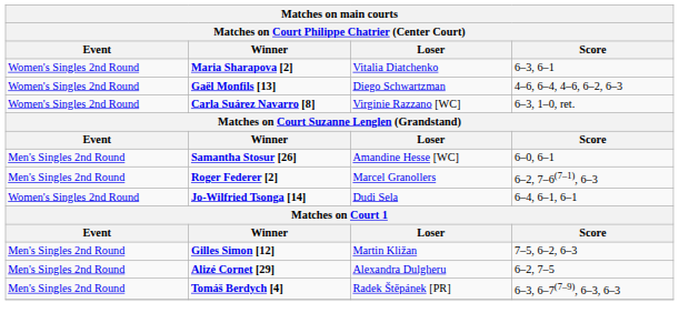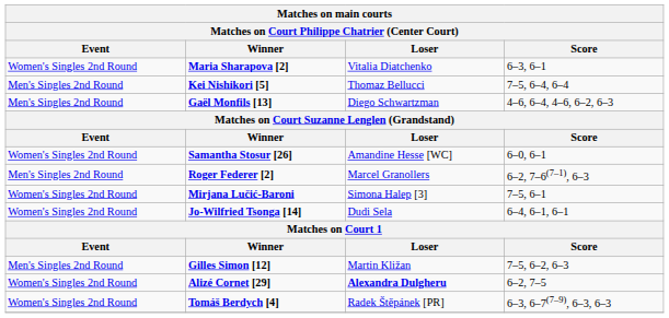 <table class="wikitable collapsible uncollapsed" style=margin:auto>
 <tr>
 <th colspan=4 style=white-space:nowrap>Matches on main courts</th>
 </tr>
 <tr>
 <th colspan=4><strong>Matches on <a href='#'>Court Philippe Chatrier</a> (Center Court)</strong></th>
 </tr>
 <tr>
 <th width=250>Event</th>
 <th width=220>Winner</th>
 <th width=220>Loser</th>
 <th width=220>Score</th>
 </tr>
 <tr>
 <td><a href='#'>Women's Singles 2nd Round</a></td>
 <td> <strong><a href='#'>Maria Sharapova</a> [2]</strong></td>
 <td> <a href='#'>Vitalia Diatchenko</a></td>
 <td>6–3, 6–1</td>
 </tr>
 <tr>
-<td><a href='#'>Women's Singles 2nd Round</a></td>
+<td><a href='#'>Men's Singles 2nd Round</a></td>
+<td> <strong><a href='#'>Kei Nishikori</a> [5]</strong></td>
+<td> <a href='#'>Thomaz Bellucci</a></td>
+<td>7–5, 6–4, 6–4</td>
+</tr>
+<tr>
+<td><a href='#'>Men's Singles 2nd Round</a></td>
 <td> <strong><a href='#'>Gaël Monfils</a> [13]</strong></td>
 <td> <a href='#'>Diego Schwartzman</a></td>
 <td>4–6, 6–4, 4–6, 6–2, 6–3</td>
-</tr>
-<tr>
-<td><a href='#'>Women's Singles 2nd Round</a></td>
-<td> <strong><a href='#'>Carla Suárez Navarro</a> [8]</strong></td>
-<td> <a href='#'>Virginie Razzano</a> [WC]</td>
-<td>6–3, 1–0, ret.</td>
 </tr>
 <tr>
 <th colspan=4><strong>Matches on <a href='#'>Court Suzanne Lenglen</a> (Grandstand)</strong></th>
 </tr>
 <tr>
 <th width=250>Event</th>
 <th width=220>Winner</th>
 <th width=220>Loser</th>
 <th width=220>Score</th>
 </tr>
 <tr>
-<td><a href='#'>Men's Singles 2nd Round</a></td>
+<td><a href='#'>Women's Singles 2nd Round</a></td>
 <td> <strong><a href='#'>Samantha Stosur</a> [26]</strong></td>
 <td> <a href='#'>Amandine Hesse</a> [WC]</td>
 <td>6–0, 6–1</td>
 </tr>
 <tr>
 <td><a href='#'>Men's Singles 2nd Round</a></td>
 <td> <strong><a href='#'>Roger Federer</a> [2]</strong></td>
 <td> <a href='#'>Marcel Granollers</a></td>
 <td>6–2, 7–6<sup>(7–1)</sup>, 6–3</td>
+</tr>
+<tr>
+<td><a href='#'>Women's Singles 2nd Round</a></td>
+<td> <strong><a href='#'>Mirjana Lučić-Baroni</a></strong></td>
+<td> <a href='#'>Simona Halep</a> [3]</td>
+<td>7–5, 6–1</td>
 </tr>
 <tr>
 <td><a href='#'>Women's Singles 2nd Round</a></td>
 <td> <strong><a href='#'>Jo-Wilfried Tsonga</a> [14]</strong></td>
 <td> <a href='#'>Dudi Sela</a></td>
 <td>6–4, 6–1, 6–1</td>
 </tr>
 <tr>
 <th colspan=4><strong>Matches on <a href='#'>Court 1</a></strong></th>
 </tr>
 <tr>
 <th width=250>Event</th>
 <th width=220>Winner</th>
 <th width=220>Loser</th>
 <th width=220>Score</th>
 </tr>
 <tr>
 <td><a href='#'>Men's Singles 2nd Round</a></td>
 <td> <strong><a href='#'>Gilles Simon</a> [12]</strong></td>
 <td> <a href='#'>Martin Kližan</a></td>
 <td>7–5, 6–2, 6–3</td>
 </tr>
 <tr>
-<td><a href='#'>Men's Singles 2nd Round</a></td>
+<td><a href='#'>Women's Singles 2nd Round</a></td>
 <td> <strong><a href='#'>Alizé Cornet</a> [29]</strong></td>
-<td> <a href='#'>Alexandra Dulgheru</a></td>
+<td><strong> <a href='#'>Alexandra Dulgheru</a></strong></td>
 <td>6–2, 7–5</td>
 </tr>
 <tr>
-<td><a href='#'>Men's Singles 2nd Round</a></td>
+<td><a href='#'>Women's Singles 2nd Round</a></td>
 <td> <strong><a href='#'>Tomáš Berdych</a> [4]</strong></td>
 <td> <a href='#'>Radek Štěpánek</a> [PR]</td>
 <td>6–3, 6–7<sup>(7–9)</sup>, 6–3, 6–3</td>
 </tr>
 <tr>
 </tr>
 </table>
